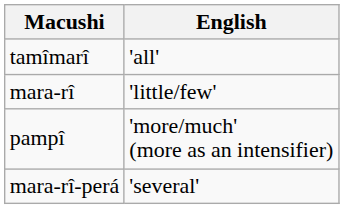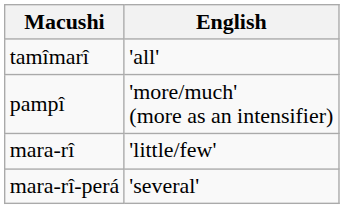 <table class="wikitable">
 <tr>
 <th>Macushi</th>
 <th>English</th>
 </tr>
 <tr>
 <td>tamîmarî</td>
 <td>'all'</td>
 </tr>
 <tr>
+<td>pampî</td>
+<td>'more/much'<br>(more as an intensifier)</td>
+</tr>
+<tr>
 <td>mara-rî</td>
 <td>'little/few'</td>
-</tr>
-<tr>
-<td>pampî</td>
-<td>'more/much'<br>(more as an intensifier)</td>
 </tr>
 <tr>
 <td>mara-rî-perá</td>
 <td>'several'</td>
 </tr>
 </table>
